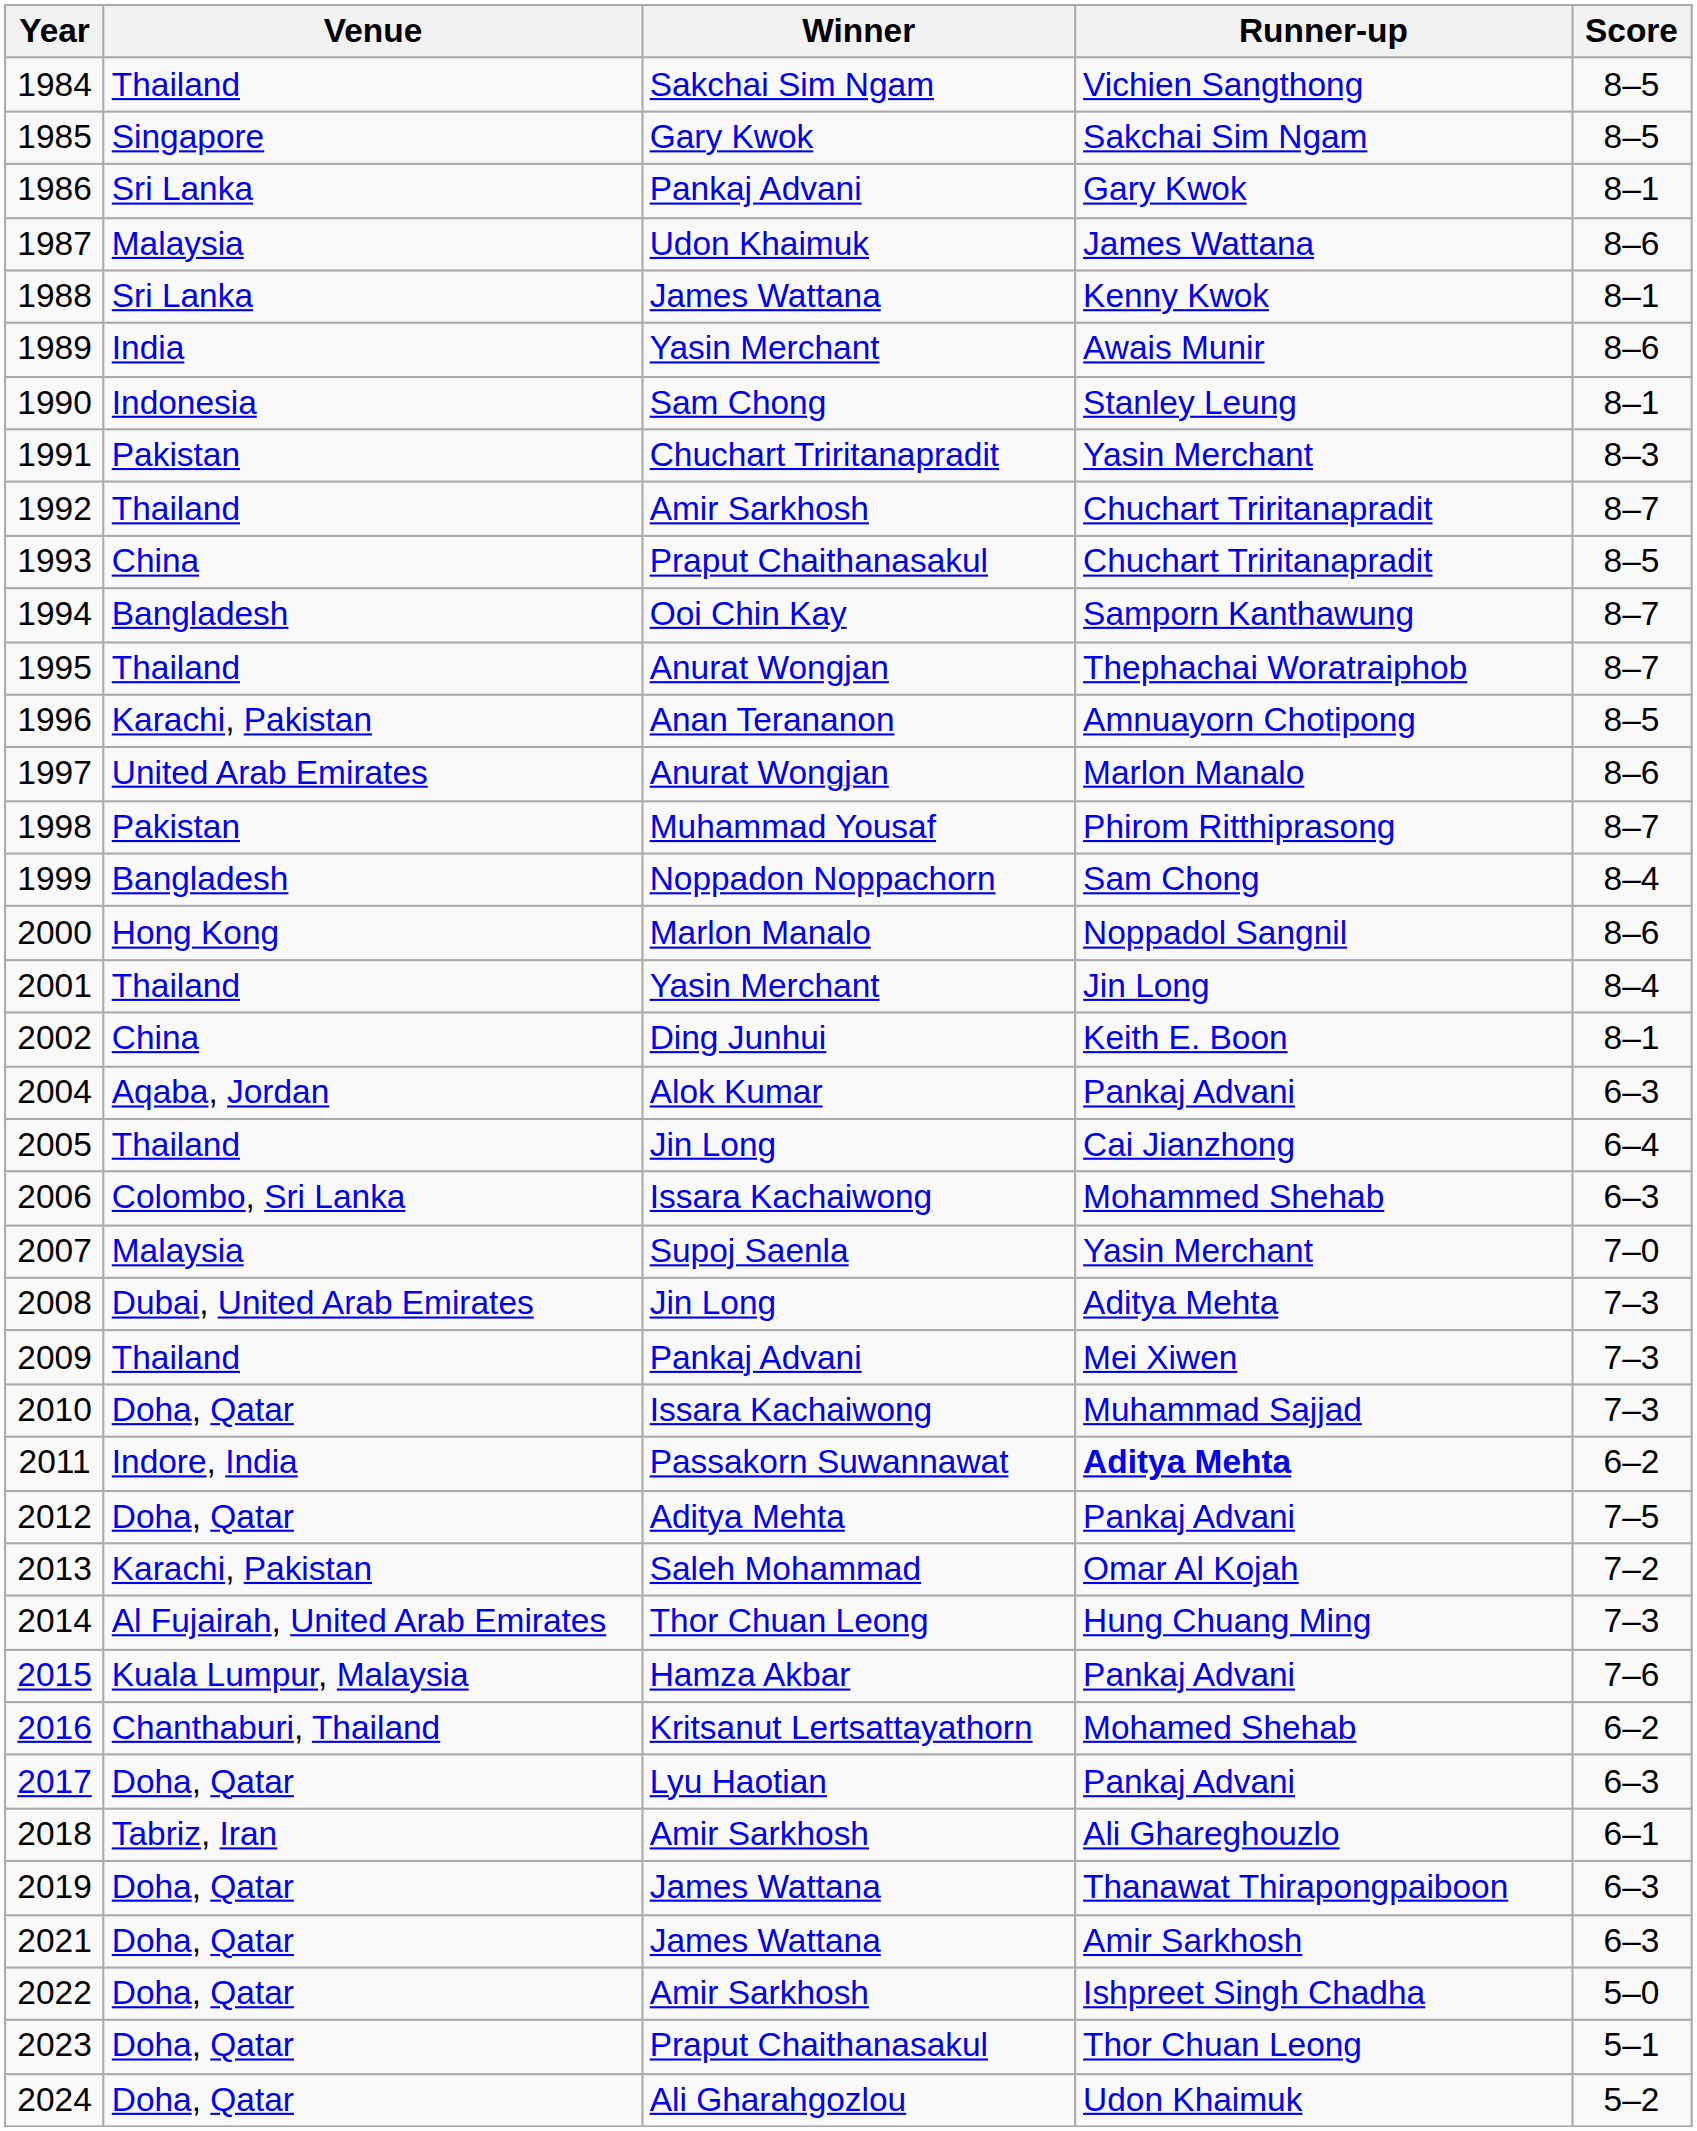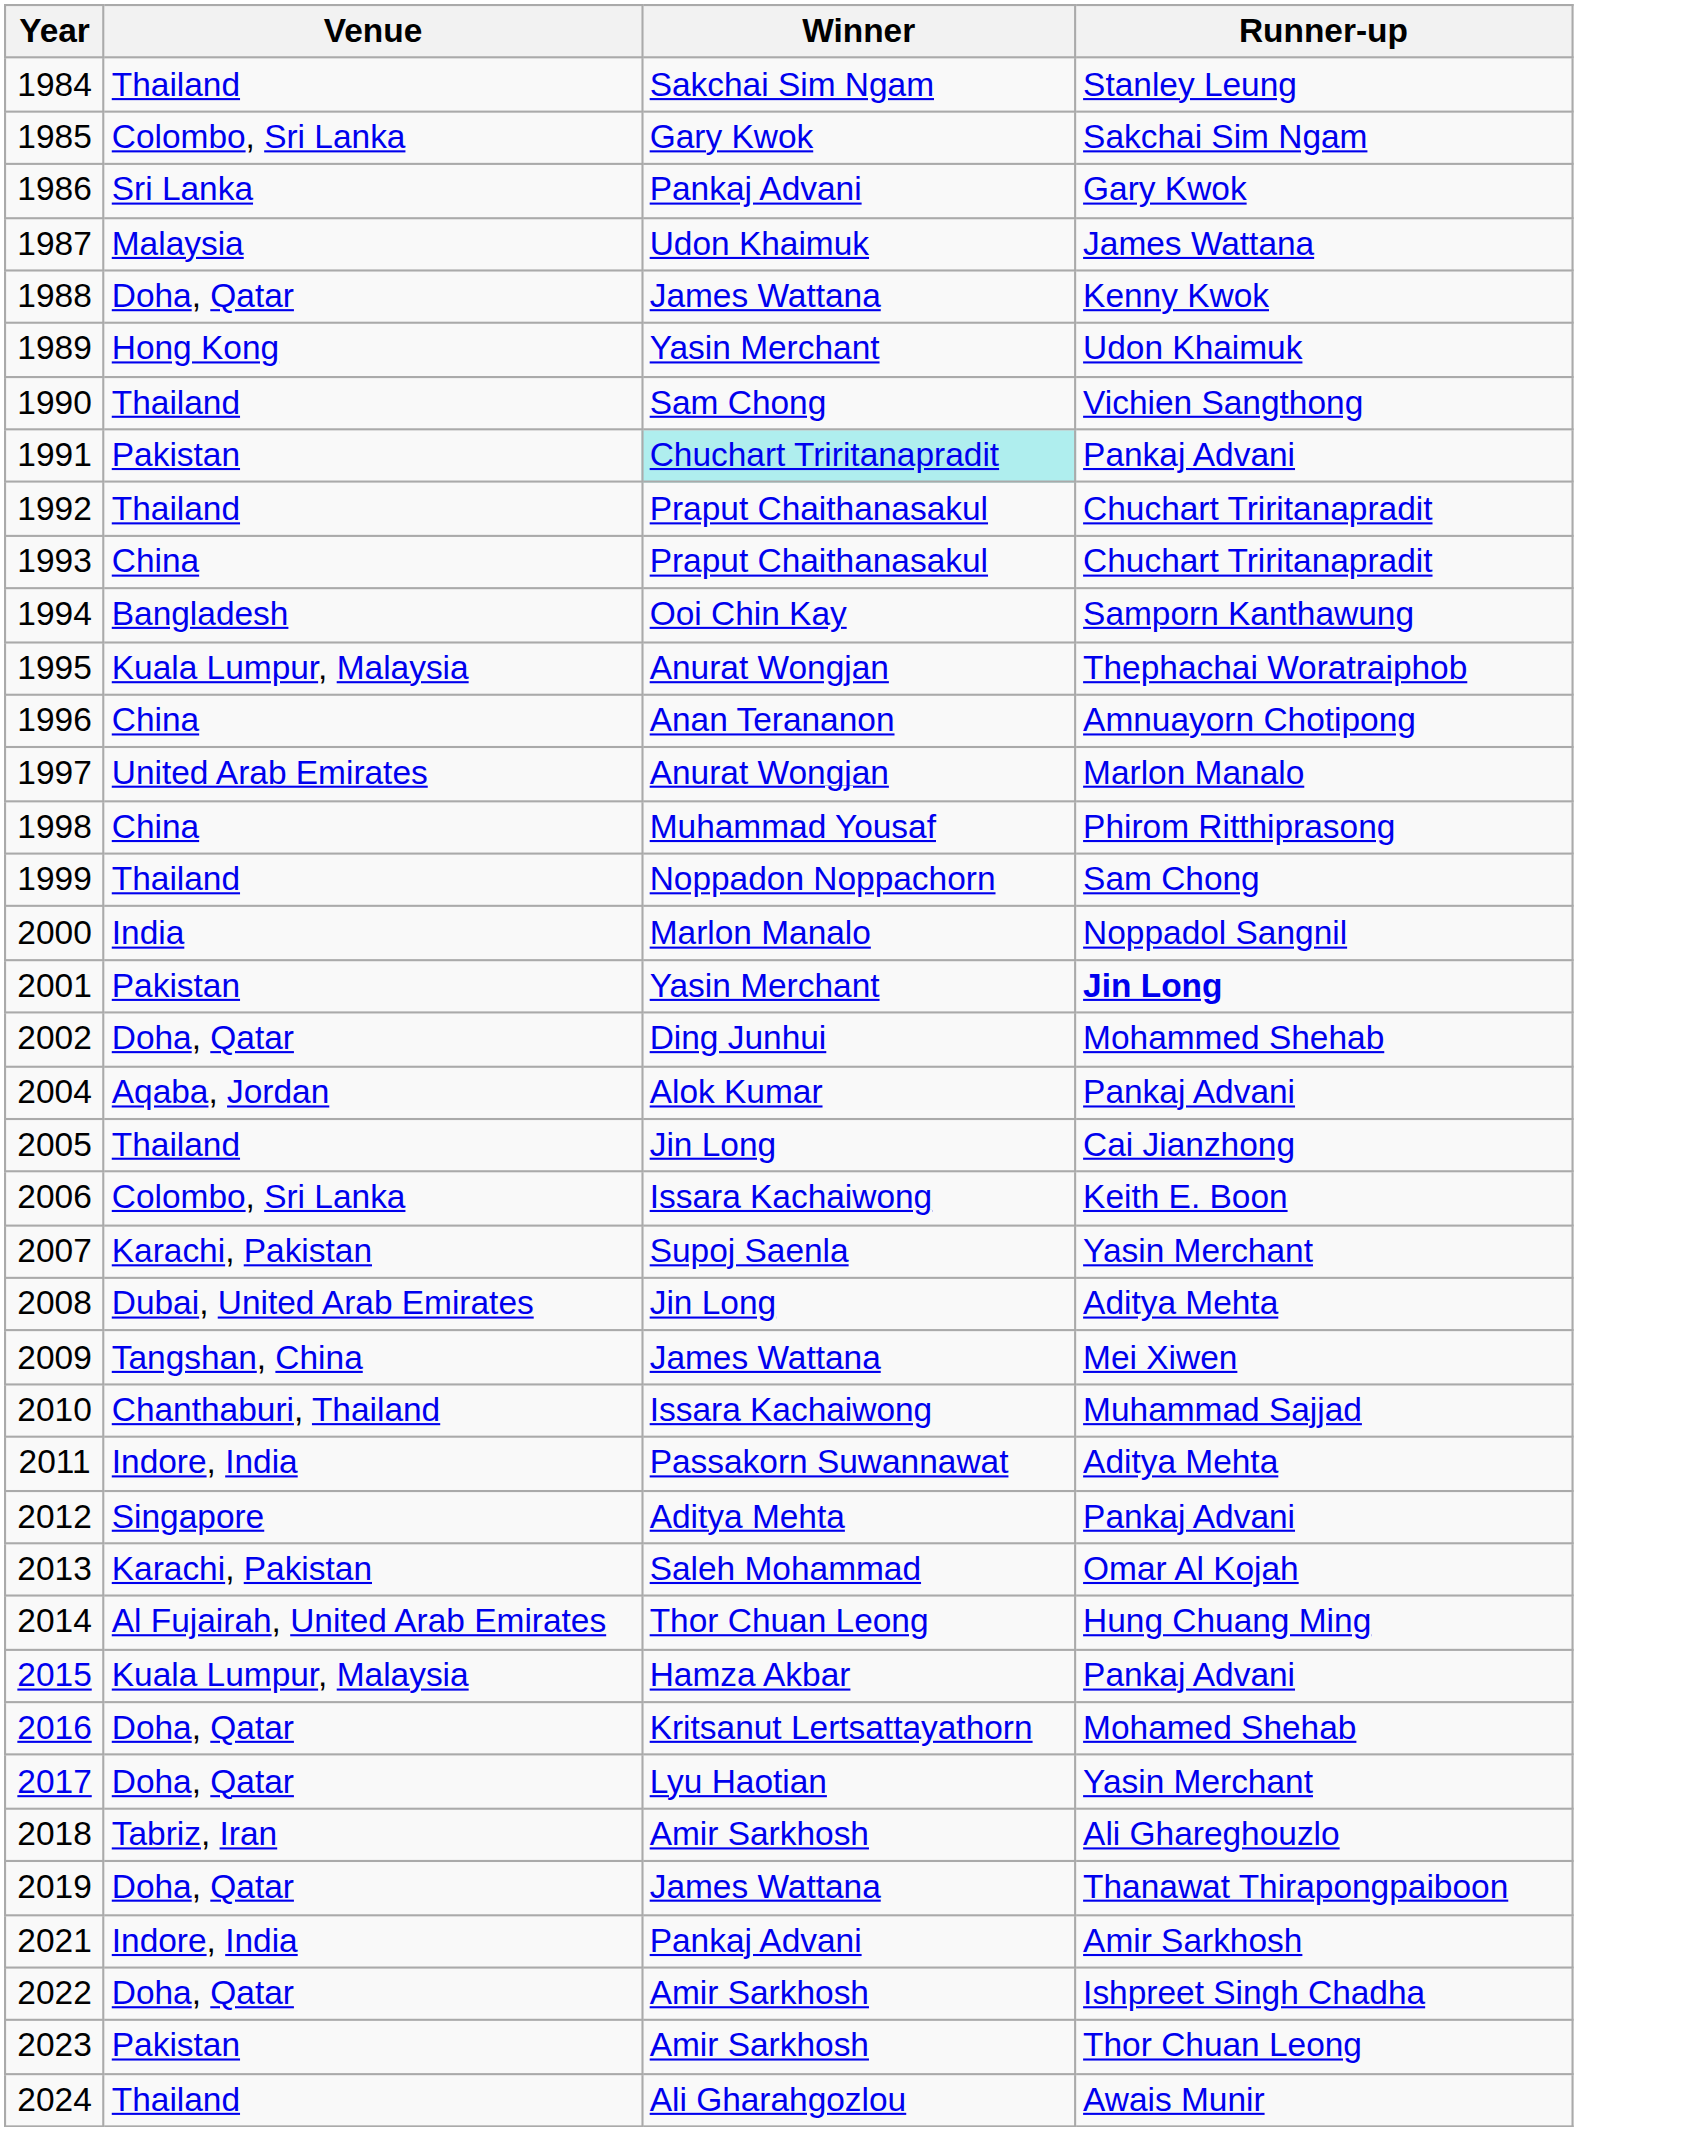 <table class="wikitable">
 <tr>
 <th width=40>Year</th>
 <th width=250>Venue</th>
 <th width=200>Winner</th>
 <th width=230>Runner-up</th>
-<th width=50>Score</th>
 </tr>
 <tr>
 <td align = "center">1984</td>
 <td> <a href='#'>Thailand</a></td>
 <td> <a href='#'>Sakchai Sim Ngam</a></td>
-<td> <a href='#'>Vichien Sangthong</a></td>
-<td align = "center">8–5</td>
+<td> <a href='#'>Stanley Leung</a></td>
 </tr>
 <tr>
 <td align = "center">1985</td>
-<td> <a href='#'>Singapore</a></td>
+<td> <a href='#'>Colombo</a>, <a href='#'>Sri Lanka</a></td>
 <td> <a href='#'>Gary Kwok</a></td>
 <td> <a href='#'>Sakchai Sim Ngam</a></td>
-<td align = "center">8–5</td>
 </tr>
 <tr>
 <td align = "center">1986</td>
 <td> <a href='#'>Sri Lanka</a></td>
 <td> <a href='#'>Pankaj Advani</a></td>
 <td> <a href='#'>Gary Kwok</a></td>
-<td align = "center">8–1</td>
 </tr>
 <tr>
 <td align = "center">1987</td>
 <td> <a href='#'>Malaysia</a></td>
 <td> <a href='#'>Udon Khaimuk</a></td>
 <td> <a href='#'>James Wattana</a></td>
-<td align = "center">8–6</td>
 </tr>
 <tr>
 <td align = "center">1988</td>
-<td> <a href='#'>Sri Lanka</a></td>
+<td> <a href='#'>Doha</a>, <a href='#'>Qatar</a></td>
 <td> <a href='#'>James Wattana</a></td>
 <td> <a href='#'>Kenny Kwok</a></td>
-<td align = "center">8–1</td>
 </tr>
 <tr>
 <td align = "center">1989</td>
-<td> <a href='#'>India</a></td>
+<td> <a href='#'>Hong Kong</a></td>
 <td> <a href='#'>Yasin Merchant</a></td>
-<td> <a href='#'>Awais Munir</a></td>
-<td align = "center">8–6</td>
+<td> <a href='#'>Udon Khaimuk</a></td>
 </tr>
 <tr>
 <td align = "center">1990</td>
-<td> <a href='#'>Indonesia</a></td>
+<td> <a href='#'>Thailand</a></td>
 <td> <a href='#'>Sam Chong</a></td>
-<td> <a href='#'>Stanley Leung</a></td>
-<td align = "center">8–1</td>
+<td> <a href='#'>Vichien Sangthong</a></td>
 </tr>
 <tr>
 <td align = "center">1991</td>
 <td> <a href='#'>Pakistan</a></td>
-<td> <a href='#'>Chuchart Triritanapradit</a></td>
-<td> <a href='#'>Yasin Merchant</a></td>
-<td align = "center">8–3</td>
+<td style="background: paleturquoise;"> <a href='#'>Chuchart Triritanapradit</a></td>
+<td> <a href='#'>Pankaj Advani</a></td>
 </tr>
 <tr>
 <td align = "center">1992</td>
 <td> <a href='#'>Thailand</a></td>
-<td> <a href='#'>Amir Sarkhosh</a></td>
+<td> <a href='#'>Praput Chaithanasakul</a></td>
 <td> <a href='#'>Chuchart Triritanapradit</a></td>
-<td align = "center">8–7</td>
 </tr>
 <tr>
 <td align = "center">1993</td>
 <td> <a href='#'>China</a></td>
 <td> <a href='#'>Praput Chaithanasakul</a></td>
 <td> <a href='#'>Chuchart Triritanapradit</a></td>
-<td align = "center">8–5</td>
 </tr>
 <tr>
 <td align = "center">1994</td>
 <td> <a href='#'>Bangladesh</a></td>
 <td> <a href='#'>Ooi Chin Kay</a></td>
 <td> <a href='#'>Samporn Kanthawung</a></td>
-<td align = "center">8–7</td>
 </tr>
 <tr>
 <td align = "center">1995</td>
-<td> <a href='#'>Thailand</a></td>
+<td> <a href='#'>Kuala Lumpur</a>, <a href='#'>Malaysia</a></td>
 <td> <a href='#'>Anurat Wongjan</a></td>
 <td> <a href='#'>Thephachai Woratraiphob</a></td>
-<td align = "center">8–7</td>
 </tr>
 <tr>
 <td align = "center">1996</td>
-<td> <a href='#'>Karachi</a>, <a href='#'>Pakistan</a></td>
+<td> <a href='#'>China</a></td>
 <td> <a href='#'>Anan Terananon</a></td>
 <td> <a href='#'>Amnuayorn Chotipong</a></td>
-<td align = "center">8–5</td>
 </tr>
 <tr>
 <td align = "center">1997</td>
 <td> <a href='#'>United Arab Emirates</a></td>
 <td> <a href='#'>Anurat Wongjan</a></td>
 <td> <a href='#'>Marlon Manalo</a></td>
-<td align = "center">8–6</td>
 </tr>
 <tr>
 <td align = "center">1998</td>
-<td> <a href='#'>Pakistan</a></td>
+<td> <a href='#'>China</a></td>
 <td> <a href='#'>Muhammad Yousaf</a></td>
 <td> <a href='#'>Phirom Ritthiprasong</a></td>
-<td align = "center">8–7</td>
 </tr>
 <tr>
 <td align = "center">1999</td>
-<td> <a href='#'>Bangladesh</a></td>
+<td> <a href='#'>Thailand</a></td>
 <td> <a href='#'>Noppadon Noppachorn</a></td>
 <td> <a href='#'>Sam Chong</a></td>
-<td align = "center">8–4</td>
 </tr>
 <tr>
 <td align = "center">2000</td>
-<td> <a href='#'>Hong Kong</a></td>
+<td> <a href='#'>India</a></td>
 <td> <a href='#'>Marlon Manalo</a></td>
 <td> <a href='#'>Noppadol Sangnil</a></td>
-<td align = "center">8–6</td>
 </tr>
 <tr>
 <td align = "center">2001</td>
-<td> <a href='#'>Thailand</a></td>
+<td> <a href='#'>Pakistan</a></td>
 <td> <a href='#'>Yasin Merchant</a></td>
-<td> <a href='#'>Jin Long</a></td>
-<td align = "center">8–4</td>
+<td><strong> <a href='#'>Jin Long</a></strong></td>
 </tr>
 <tr>
 <td align = "center">2002</td>
-<td> <a href='#'>China</a></td>
+<td> <a href='#'>Doha</a>, <a href='#'>Qatar</a></td>
 <td> <a href='#'>Ding Junhui</a></td>
-<td> <a href='#'>Keith E. Boon</a></td>
-<td align = "center">8–1</td>
+<td> <a href='#'>Mohammed Shehab</a></td>
 </tr>
 <tr>
 <td align = "center">2004</td>
 <td> <a href='#'>Aqaba</a>, <a href='#'>Jordan</a></td>
 <td> <a href='#'>Alok Kumar</a></td>
 <td> <a href='#'>Pankaj Advani</a></td>
-<td align = "center">6–3</td>
 </tr>
 <tr>
 <td align = "center">2005</td>
 <td> <a href='#'>Thailand</a></td>
 <td> <a href='#'>Jin Long</a></td>
 <td> <a href='#'>Cai Jianzhong</a></td>
-<td align = "center">6–4</td>
 </tr>
 <tr>
 <td align = "center">2006</td>
 <td> <a href='#'>Colombo</a>, <a href='#'>Sri Lanka</a></td>
 <td> <a href='#'>Issara Kachaiwong</a></td>
-<td> <a href='#'>Mohammed Shehab</a></td>
-<td align = "center">6–3</td>
+<td> <a href='#'>Keith E. Boon</a></td>
 </tr>
 <tr>
 <td align = "center">2007</td>
-<td> <a href='#'>Malaysia</a></td>
+<td> <a href='#'>Karachi</a>, <a href='#'>Pakistan</a></td>
 <td> <a href='#'>Supoj Saenla</a></td>
 <td> <a href='#'>Yasin Merchant</a></td>
-<td align = "center">7–0</td>
 </tr>
 <tr>
 <td align = "center">2008</td>
 <td> <a href='#'>Dubai</a>, <a href='#'>United Arab Emirates</a></td>
 <td> <a href='#'>Jin Long</a></td>
 <td> <a href='#'>Aditya Mehta</a></td>
-<td align = "center">7–3</td>
 </tr>
 <tr>
 <td align = "center">2009</td>
-<td> <a href='#'>Thailand</a></td>
-<td> <a href='#'>Pankaj Advani</a></td>
+<td> <a href='#'>Tangshan</a>, <a href='#'>China</a></td>
+<td> <a href='#'>James Wattana</a></td>
 <td> <a href='#'>Mei Xiwen</a></td>
-<td align = "center">7–3</td>
 </tr>
 <tr>
 <td align = "center">2010</td>
-<td> <a href='#'>Doha</a>, <a href='#'>Qatar</a></td>
+<td> <a href='#'>Chanthaburi</a>, <a href='#'>Thailand</a></td>
 <td> <a href='#'>Issara Kachaiwong</a></td>
 <td> <a href='#'>Muhammad Sajjad</a></td>
-<td align = "center">7–3</td>
 </tr>
 <tr>
 <td align = "center">2011</td>
 <td> <a href='#'>Indore</a>, <a href='#'>India</a></td>
 <td> <a href='#'>Passakorn Suwannawat</a></td>
-<td><strong> <a href='#'>Aditya Mehta</a></strong></td>
-<td align = "center">6–2</td>
+<td> <a href='#'>Aditya Mehta</a></td>
 </tr>
 <tr>
 <td align = "center">2012</td>
-<td> <a href='#'>Doha</a>, <a href='#'>Qatar</a></td>
+<td> <a href='#'>Singapore</a></td>
 <td> <a href='#'>Aditya Mehta</a></td>
 <td> <a href='#'>Pankaj Advani</a></td>
-<td align = "center">7–5</td>
 </tr>
 <tr>
 <td align = "center">2013</td>
 <td> <a href='#'>Karachi</a>, <a href='#'>Pakistan</a></td>
 <td> <a href='#'>Saleh Mohammad</a></td>
 <td> <a href='#'>Omar Al Kojah</a></td>
-<td align = "center">7–2</td>
 </tr>
 <tr>
 <td align = "center">2014</td>
 <td> <a href='#'>Al Fujairah</a>, <a href='#'>United Arab Emirates</a></td>
 <td> <a href='#'>Thor Chuan Leong</a></td>
 <td> <a href='#'>Hung Chuang Ming</a></td>
-<td align = "center">7–3</td>
 </tr>
 <tr>
 <td align = "center"><a href='#'>2015</a></td>
 <td> <a href='#'>Kuala Lumpur</a>, <a href='#'>Malaysia</a></td>
 <td> <a href='#'>Hamza Akbar</a></td>
 <td> <a href='#'>Pankaj Advani</a></td>
-<td align = "center">7–6</td>
 </tr>
 <tr>
 <td align = "center"><a href='#'>2016</a></td>
-<td> <a href='#'>Chanthaburi</a>, <a href='#'>Thailand</a></td>
+<td> <a href='#'>Doha</a>, <a href='#'>Qatar</a></td>
 <td> <a href='#'>Kritsanut Lertsattayathorn</a></td>
 <td> <a href='#'>Mohamed Shehab</a></td>
-<td align = "center">6–2</td>
 </tr>
 <tr>
 <td align = "center"><a href='#'>2017</a></td>
 <td> <a href='#'>Doha</a>, <a href='#'>Qatar</a></td>
 <td> <a href='#'>Lyu Haotian</a></td>
-<td> <a href='#'>Pankaj Advani</a></td>
-<td align = "center">6–3</td>
+<td> <a href='#'>Yasin Merchant</a></td>
 </tr>
 <tr>
 <td align = "center">2018</td>
 <td> <a href='#'>Tabriz</a>, <a href='#'>Iran</a></td>
 <td> <a href='#'>Amir Sarkhosh</a></td>
 <td> <a href='#'>Ali Ghareghouzlo</a></td>
-<td align = "center">6–1</td>
 </tr>
 <tr>
 <td align = "center">2019</td>
 <td> <a href='#'>Doha</a>, <a href='#'>Qatar</a></td>
 <td> <a href='#'>James Wattana</a></td>
 <td> <a href='#'>Thanawat Thirapongpaiboon</a></td>
-<td align = "center">6–3</td>
 </tr>
 <tr>
 <td align = "center">2021</td>
-<td> <a href='#'>Doha</a>, <a href='#'>Qatar</a></td>
-<td> <a href='#'>James Wattana</a></td>
+<td> <a href='#'>Indore</a>, <a href='#'>India</a></td>
+<td> <a href='#'>Pankaj Advani</a></td>
 <td> <a href='#'>Amir Sarkhosh</a></td>
-<td align = "center">6–3</td>
 </tr>
 <tr>
 <td align = "center">2022</td>
 <td> <a href='#'>Doha</a>, <a href='#'>Qatar</a></td>
 <td> <a href='#'>Amir Sarkhosh</a></td>
 <td> <a href='#'>Ishpreet Singh Chadha</a></td>
-<td align = "center">5–0</td>
 </tr>
 <tr>
 <td align = "center">2023</td>
-<td> <a href='#'>Doha</a>, <a href='#'>Qatar</a></td>
-<td> <a href='#'>Praput Chaithanasakul</a></td>
+<td> <a href='#'>Pakistan</a></td>
+<td> <a href='#'>Amir Sarkhosh</a></td>
 <td> <a href='#'>Thor Chuan Leong</a></td>
-<td align = "center">5–1</td>
 </tr>
 <tr>
 <td align = "center">2024</td>
-<td> <a href='#'>Doha</a>, <a href='#'>Qatar</a></td>
+<td> <a href='#'>Thailand</a></td>
 <td> <a href='#'>Ali Gharahgozlou</a></td>
-<td> <a href='#'>Udon Khaimuk</a></td>
-<td align = "center">5–2</td>
+<td> <a href='#'>Awais Munir</a></td>
 </tr>
 </table>
